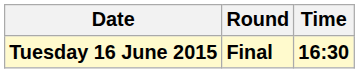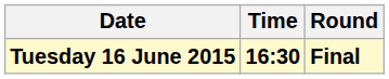 <table class="wikitable">
 <tr>
 <th>Date</th>
+<th>Time</th>
 <th>Round</th>
-<th>Time</th>
 </tr>
 <tr>
 <td style=background:lemonchiffon><strong>Tuesday 16 June 2015</strong></td>
+<td style=background:lemonchiffon><strong>16:30</strong></td>
 <td style=background:lemonchiffon><strong>Final</strong></td>
-<td style=background:lemonchiffon><strong>16:30</strong></td>
 </tr>
 </table>
